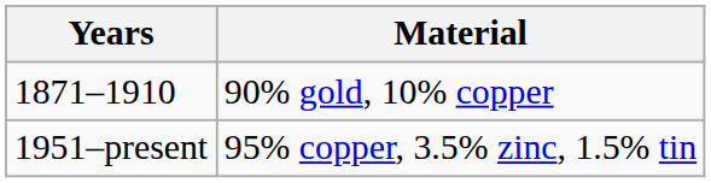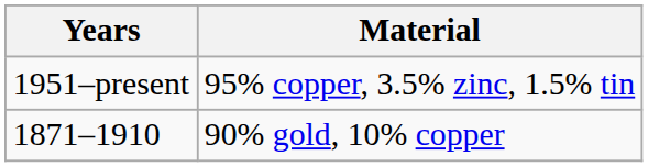 <table class="wikitable">
 <tr>
 <th>Years</th>
 <th>Material</th>
 </tr>
 <tr>
+<td>1951–present</td>
+<td>95% <a href='#'>copper</a>, 3.5% <a href='#'>zinc</a>, 1.5% <a href='#'>tin</a></td>
+</tr>
+<tr>
 <td>1871–1910</td>
 <td>90% <a href='#'>gold</a>, 10% <a href='#'>copper</a></td>
 </tr>
-<tr>
-<td>1951–present</td>
-<td>95% <a href='#'>copper</a>, 3.5% <a href='#'>zinc</a>, 1.5% <a href='#'>tin</a></td>
-</tr>
 </table>
